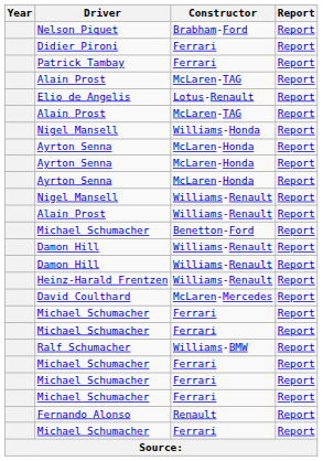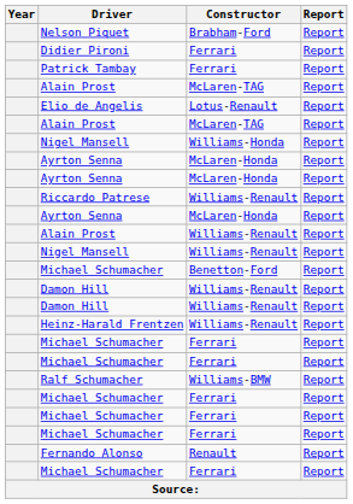 <table class="wikitable" style="font-size: 95%;">
 <tr>
 <th>Year</th>
 <th>Driver</th>
 <th>Constructor</th>
 <th>Report</th>
 </tr>
 <tr>
 <th></th>
 <td> <a href='#'>Nelson Piquet</a></td>
 <td><a href='#'>Brabham</a>-<a href='#'>Ford</a></td>
 <td><a href='#'>Report</a></td>
 </tr>
 <tr>
 <th></th>
 <td><strong></strong> <a href='#'>Didier Pironi</a></td>
 <td><a href='#'>Ferrari</a></td>
 <td><a href='#'>Report</a></td>
 </tr>
 <tr>
 <th></th>
 <td><strong></strong> <a href='#'>Patrick Tambay</a></td>
 <td><a href='#'>Ferrari</a></td>
 <td><a href='#'>Report</a></td>
 </tr>
 <tr>
 <th></th>
 <td><strong></strong> <a href='#'>Alain Prost</a></td>
 <td><a href='#'>McLaren</a>-<a href='#'>TAG</a></td>
 <td><a href='#'>Report</a></td>
 </tr>
 <tr>
 <th></th>
 <td> <a href='#'>Elio de Angelis</a></td>
 <td><a href='#'>Lotus</a>-<a href='#'>Renault</a></td>
 <td><a href='#'>Report</a></td>
 </tr>
 <tr>
 <th></th>
 <td><strong></strong> <a href='#'>Alain Prost</a></td>
 <td><a href='#'>McLaren</a>-<a href='#'>TAG</a></td>
 <td><a href='#'>Report</a></td>
 </tr>
 <tr>
 <th></th>
 <td> <a href='#'>Nigel Mansell</a></td>
 <td><a href='#'>Williams</a>-<a href='#'>Honda</a></td>
 <td><a href='#'>Report</a></td>
 </tr>
 <tr>
 <th></th>
 <td> <a href='#'>Ayrton Senna</a></td>
 <td><a href='#'>McLaren</a>-<a href='#'>Honda</a></td>
 <td><a href='#'>Report</a></td>
 </tr>
 <tr>
 <th></th>
 <td> <a href='#'>Ayrton Senna</a></td>
 <td><a href='#'>McLaren</a>-<a href='#'>Honda</a></td>
 <td><a href='#'>Report</a></td>
 </tr>
 <tr>
 <th></th>
+<td> <a href='#'>Riccardo Patrese</a></td>
+<td><a href='#'>Williams</a>-<a href='#'>Renault</a></td>
+<td><a href='#'>Report</a></td>
+</tr>
+<tr>
+<th></th>
 <td> <a href='#'>Ayrton Senna</a></td>
 <td><a href='#'>McLaren</a>-<a href='#'>Honda</a></td>
 <td><a href='#'>Report</a></td>
 </tr>
 <tr>
 <th></th>
-<td> <a href='#'>Nigel Mansell</a></td>
+<td><strong></strong> <a href='#'>Alain Prost</a></td>
 <td><a href='#'>Williams</a>-<a href='#'>Renault</a></td>
 <td><a href='#'>Report</a></td>
 </tr>
 <tr>
 <th></th>
-<td><strong></strong> <a href='#'>Alain Prost</a></td>
+<td> <a href='#'>Nigel Mansell</a></td>
 <td><a href='#'>Williams</a>-<a href='#'>Renault</a></td>
 <td><a href='#'>Report</a></td>
 </tr>
 <tr>
 <th></th>
 <td> <a href='#'>Michael Schumacher</a></td>
 <td><a href='#'>Benetton</a>-<a href='#'>Ford</a></td>
 <td><a href='#'>Report</a></td>
 </tr>
 <tr>
 <th></th>
 <td> <a href='#'>Damon Hill</a></td>
 <td><a href='#'>Williams</a>-<a href='#'>Renault</a></td>
 <td><a href='#'>Report</a></td>
 </tr>
 <tr>
 <th></th>
 <td> <a href='#'>Damon Hill</a></td>
 <td><a href='#'>Williams</a>-<a href='#'>Renault</a></td>
 <td><a href='#'>Report</a></td>
 </tr>
 <tr>
 <th></th>
 <td> <a href='#'>Heinz-Harald Frentzen</a></td>
 <td><a href='#'>Williams</a>-<a href='#'>Renault</a></td>
-<td><a href='#'>Report</a></td>
-</tr>
-<tr>
-<th></th>
-<td> <a href='#'>David Coulthard</a></td>
-<td><a href='#'>McLaren</a>-<a href='#'>Mercedes</a></td>
 <td><a href='#'>Report</a></td>
 </tr>
 <tr>
 <th></th>
 <td> <a href='#'>Michael Schumacher</a></td>
 <td><a href='#'>Ferrari</a></td>
 <td><a href='#'>Report</a></td>
 </tr>
 <tr>
 <th></th>
 <td> <a href='#'>Michael Schumacher</a></td>
 <td><a href='#'>Ferrari</a></td>
 <td><a href='#'>Report</a></td>
 </tr>
 <tr>
 <th></th>
 <td> <a href='#'>Ralf Schumacher</a></td>
 <td><a href='#'>Williams</a>-<a href='#'>BMW</a></td>
 <td><a href='#'>Report</a></td>
 </tr>
 <tr>
 <th></th>
 <td> <a href='#'>Michael Schumacher</a></td>
 <td><a href='#'>Ferrari</a></td>
 <td><a href='#'>Report</a></td>
 </tr>
 <tr>
 <th></th>
 <td> <a href='#'>Michael Schumacher</a></td>
 <td><a href='#'>Ferrari</a></td>
 <td><a href='#'>Report</a></td>
 </tr>
 <tr>
 <th></th>
 <td> <a href='#'>Michael Schumacher</a></td>
 <td><a href='#'>Ferrari</a></td>
 <td><a href='#'>Report</a></td>
 </tr>
 <tr>
 <th></th>
 <td> <a href='#'>Fernando Alonso</a></td>
 <td><a href='#'>Renault</a></td>
 <td><a href='#'>Report</a></td>
 </tr>
 <tr>
 <th></th>
 <td> <a href='#'>Michael Schumacher</a></td>
 <td><a href='#'>Ferrari</a></td>
 <td><a href='#'>Report</a></td>
 </tr>
 <tr>
 <th colspan=4>Source:</th>
 </tr>
 </table>
